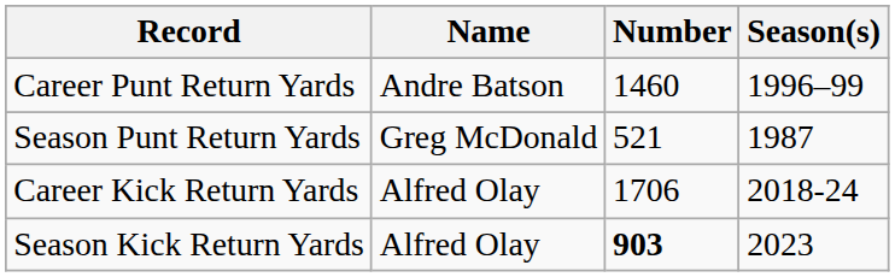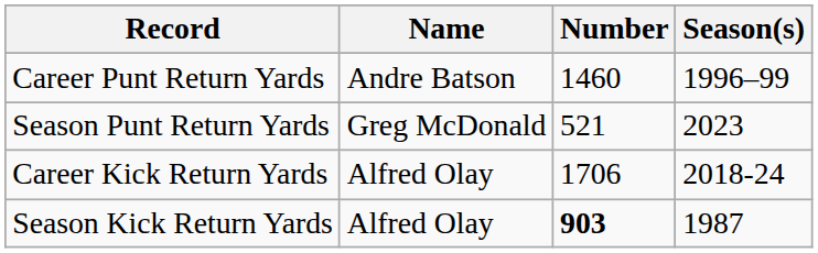 <table class="wikitable">
 <tr>
 <th>Record</th>
 <th>Name</th>
 <th>Number</th>
 <th>Season(s)</th>
 </tr>
 <tr>
 <td>Career Punt Return Yards</td>
 <td>Andre Batson</td>
 <td>1460</td>
 <td>1996–99</td>
 </tr>
 <tr>
 <td>Season Punt Return Yards</td>
 <td>Greg McDonald</td>
 <td>521</td>
-<td>1987</td>
+<td>2023</td>
 </tr>
 <tr>
 <td>Career Kick Return Yards</td>
 <td>Alfred Olay</td>
 <td>1706</td>
 <td>2018-24</td>
 </tr>
 <tr>
 <td>Season Kick Return Yards</td>
 <td>Alfred Olay</td>
 <td><strong>903</strong></td>
-<td>2023</td>
+<td>1987</td>
 </tr>
 </table>
